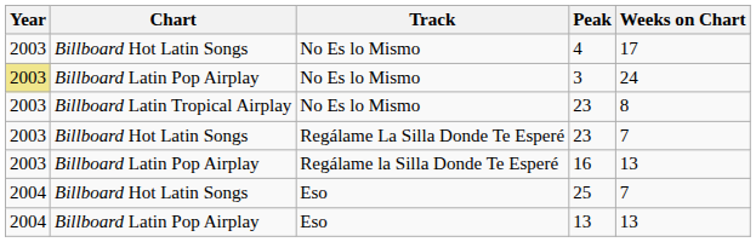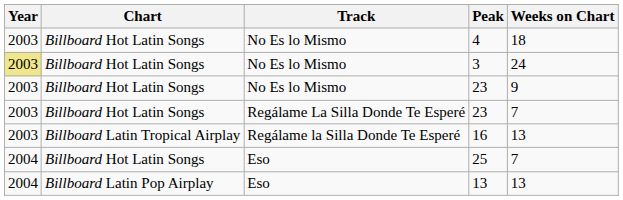 <table class="wikitable">
 <tr>
 <th>Year</th>
 <th>Chart</th>
 <th>Track</th>
 <th>Peak</th>
 <th>Weeks on Chart</th>
 </tr>
 <tr>
 <td>2003</td>
 <td><em>Billboard</em> Hot Latin Songs</td>
 <td>No Es lo Mismo</td>
 <td>4</td>
-<td>17</td>
+<td>18</td>
 </tr>
 <tr>
 <td style="background: khaki;">2003</td>
-<td><em>Billboard</em> Latin Pop Airplay</td>
+<td><em>Billboard</em> Hot Latin Songs</td>
 <td>No Es lo Mismo</td>
 <td>3</td>
 <td>24</td>
 </tr>
 <tr>
 <td>2003</td>
-<td><em>Billboard</em> Latin Tropical Airplay</td>
+<td><em>Billboard</em> Hot Latin Songs</td>
 <td>No Es lo Mismo</td>
 <td>23</td>
-<td>8</td>
+<td>9</td>
 </tr>
 <tr>
 <td>2003</td>
 <td><em>Billboard</em> Hot Latin Songs</td>
 <td>Regálame La Silla Donde Te Esperé</td>
 <td>23</td>
 <td>7</td>
 </tr>
 <tr>
 <td>2003</td>
-<td><em>Billboard</em> Latin Pop Airplay</td>
+<td><em>Billboard</em> Latin Tropical Airplay</td>
 <td>Regálame la Silla Donde Te Esperé</td>
 <td>16</td>
 <td>13</td>
 </tr>
 <tr>
 <td>2004</td>
 <td><em>Billboard</em> Hot Latin Songs</td>
 <td>Eso</td>
 <td>25</td>
 <td>7</td>
 </tr>
 <tr>
 <td>2004</td>
 <td><em>Billboard</em> Latin Pop Airplay</td>
 <td>Eso</td>
 <td>13</td>
 <td>13</td>
 </tr>
 </table>
